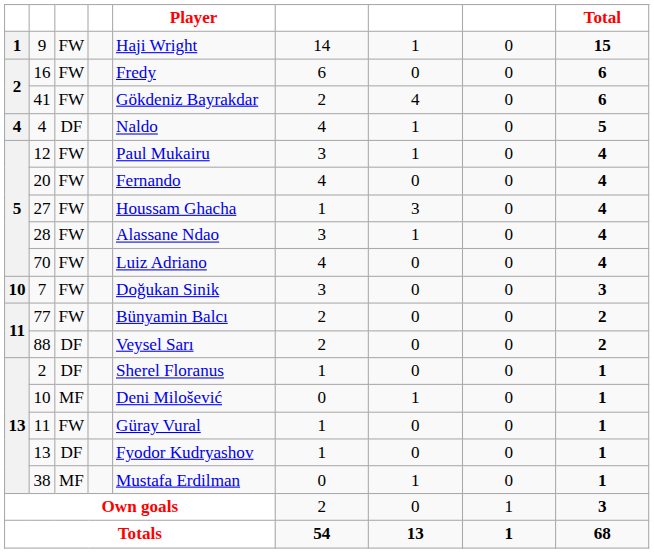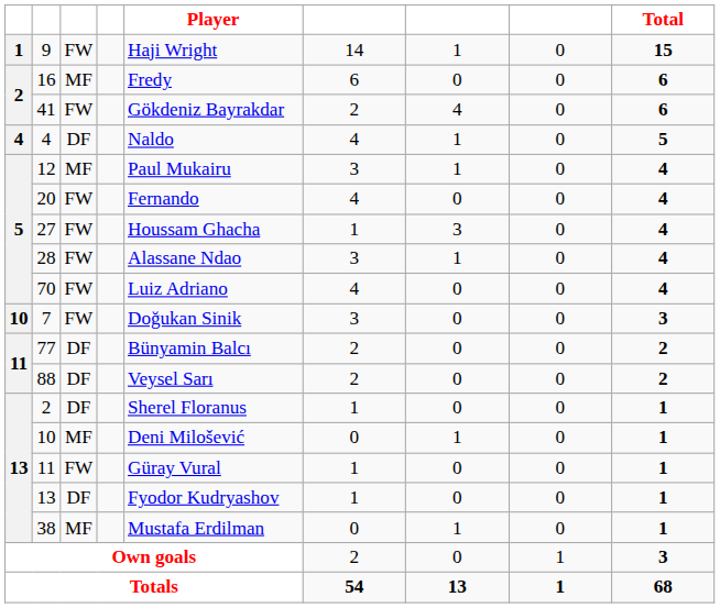 <table class="wikitable" style="text-align:center">
 <tr>
 <th style= background:#FFFFFF;color:#FF0000; width=15></th>
 <th style= background:#FFFFFF;color:#FF0000; width=15></th>
 <th style= background:#FFFFFF;color:#FF0000; width=15></th>
 <th style= background:#FFFFFF;color:#FF0000; width=15></th>
 <th style= background:#FFFFFF;color:#FF0000; width=145>Player</th>
 <th style= background:#FFFFFF;color:#FF0000; width=80></th>
 <th style= background:#FFFFFF;color:#FF0000; width=80></th>
 <th style= background:#FFFFFF;color:#FF0000; width=80></th>
 <th style= background:#FFFFFF;color:#FF0000; width=80>Total</th>
 </tr>
 <tr>
 <th rowspan="1">1</th>
 <td>9</td>
 <td>FW</td>
 <td></td>
 <td align=left><a href='#'>Haji Wright</a></td>
 <td>14</td>
 <td>1</td>
 <td>0</td>
 <td><strong>15</strong></td>
 </tr>
 <tr>
 <th rowspan="2">2</th>
 <td>16</td>
-<td>FW</td>
+<td>MF</td>
 <td></td>
 <td align=left><a href='#'>Fredy</a></td>
 <td>6</td>
 <td>0</td>
 <td>0</td>
 <td><strong>6</strong></td>
 </tr>
 <tr>
 <td>41</td>
 <td>FW</td>
 <td></td>
 <td align=left><a href='#'>Gökdeniz Bayrakdar</a></td>
 <td>2</td>
 <td>4</td>
 <td>0</td>
 <td><strong>6</strong></td>
 </tr>
 <tr>
 <th rowspan="1">4</th>
 <td>4</td>
 <td>DF</td>
 <td></td>
 <td align=left><a href='#'>Naldo</a></td>
 <td>4</td>
 <td>1</td>
 <td>0</td>
 <td><strong>5</strong></td>
 </tr>
 <tr>
 <th rowspan="5">5</th>
 <td>12</td>
-<td>FW</td>
+<td>MF</td>
 <td></td>
 <td align=left><a href='#'>Paul Mukairu</a></td>
 <td>3</td>
 <td>1</td>
 <td>0</td>
 <td><strong>4</strong></td>
 </tr>
 <tr>
 <td>20</td>
 <td>FW</td>
 <td></td>
 <td align=left><a href='#'>Fernando</a></td>
 <td>4</td>
 <td>0</td>
 <td>0</td>
 <td><strong>4</strong></td>
 </tr>
 <tr>
 <td>27</td>
 <td>FW</td>
 <td></td>
 <td align=left><a href='#'>Houssam Ghacha</a></td>
 <td>1</td>
 <td>3</td>
 <td>0</td>
 <td><strong>4</strong></td>
 </tr>
 <tr>
 <td>28</td>
 <td>FW</td>
 <td></td>
 <td align=left><a href='#'>Alassane Ndao</a></td>
 <td>3</td>
 <td>1</td>
 <td>0</td>
 <td><strong>4</strong></td>
 </tr>
 <tr>
 <td>70</td>
 <td>FW</td>
 <td></td>
 <td align=left><a href='#'>Luiz Adriano</a></td>
 <td>4</td>
 <td>0</td>
 <td>0</td>
 <td><strong>4</strong></td>
 </tr>
 <tr>
 <th rowspan="1">10</th>
 <td>7</td>
 <td>FW</td>
 <td></td>
 <td align=left><a href='#'>Doğukan Sinik</a></td>
 <td>3</td>
 <td>0</td>
 <td>0</td>
 <td><strong>3</strong></td>
 </tr>
 <tr>
 <th rowspan="2">11</th>
 <td>77</td>
-<td>FW</td>
+<td>DF</td>
 <td></td>
 <td align=left><a href='#'>Bünyamin Balcı</a></td>
 <td>2</td>
 <td>0</td>
 <td>0</td>
 <td><strong>2</strong></td>
 </tr>
 <tr>
 <td>88</td>
 <td>DF</td>
 <td></td>
 <td align=left><a href='#'>Veysel Sarı</a></td>
 <td>2</td>
 <td>0</td>
 <td>0</td>
 <td><strong>2</strong></td>
 </tr>
 <tr>
 <th rowspan="5">13</th>
 <td>2</td>
 <td>DF</td>
 <td></td>
 <td align=left><a href='#'>Sherel Floranus</a></td>
 <td>1</td>
 <td>0</td>
 <td>0</td>
 <td><strong>1</strong></td>
 </tr>
 <tr>
 <td>10</td>
 <td>MF</td>
 <td></td>
 <td align=left><a href='#'>Deni Milošević</a></td>
 <td>0</td>
 <td>1</td>
 <td>0</td>
 <td><strong>1</strong></td>
 </tr>
 <tr>
 <td>11</td>
 <td>FW</td>
 <td></td>
 <td align=left><a href='#'>Güray Vural</a></td>
 <td>1</td>
 <td>0</td>
 <td>0</td>
 <td><strong>1</strong></td>
 </tr>
 <tr>
 <td>13</td>
 <td>DF</td>
 <td></td>
 <td align=left><a href='#'>Fyodor Kudryashov</a></td>
 <td>1</td>
 <td>0</td>
 <td>0</td>
 <td><strong>1</strong></td>
 </tr>
 <tr>
 <td>38</td>
 <td>MF</td>
 <td></td>
 <td align=left><a href='#'>Mustafa Erdilman</a></td>
 <td>0</td>
 <td>1</td>
 <td>0</td>
 <td><strong>1</strong></td>
 </tr>
 <tr class="sortbottom">
 <td style= background:#FFFFFF;color:#FF0000; colspan=5><strong>Own goals</strong></td>
 <td>2</td>
 <td>0</td>
 <td>1</td>
 <td><strong>3</strong></td>
 </tr>
 <tr>
 <td style= background:#FFFFFF;color:#FF0000; colspan=5><strong>Totals</strong></td>
 <td><strong>54</strong></td>
 <td><strong>13</strong></td>
 <td><strong>1</strong></td>
 <td><strong>68</strong></td>
 </tr>
 </table>
